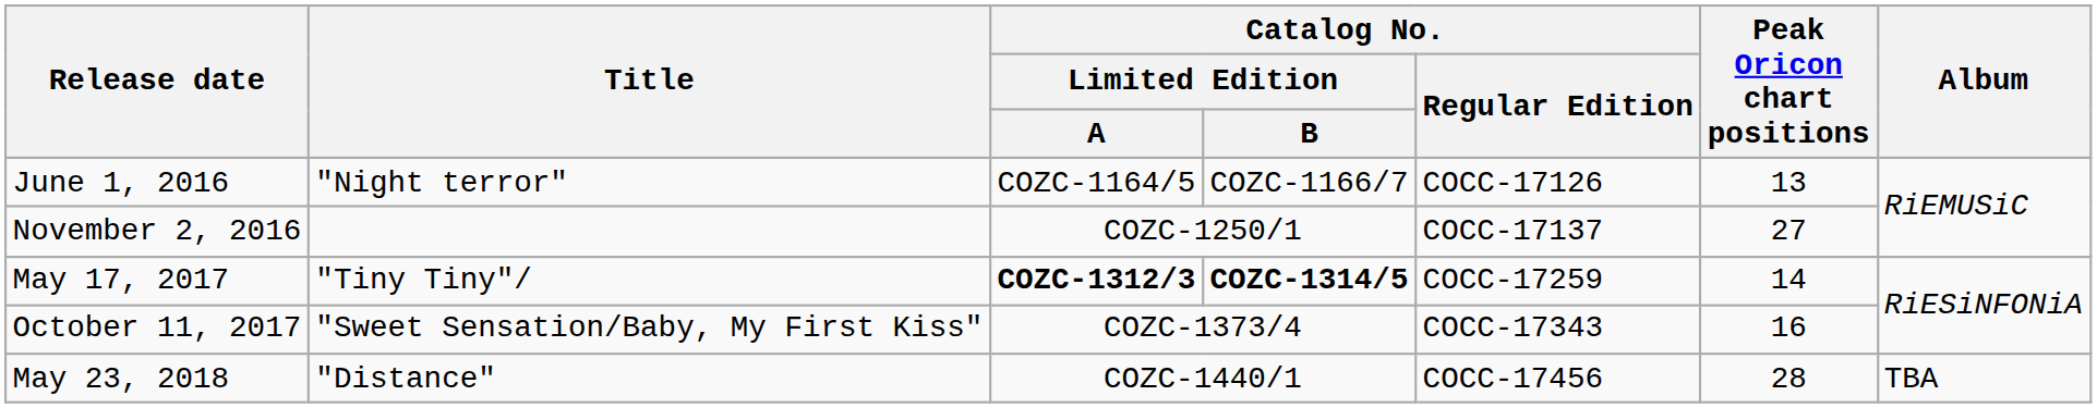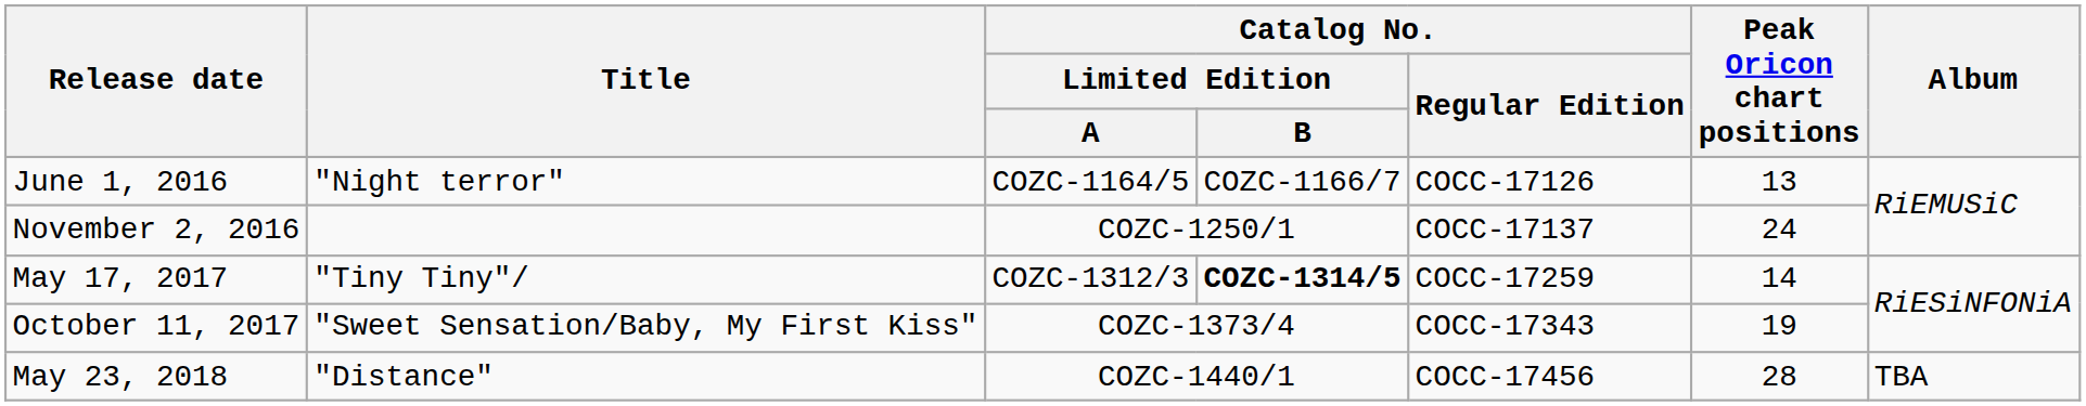 <table class="wikitable">
 <tr>
 <th rowspan="3">Release date</th>
 <th rowspan="3">Title</th>
 <th colspan="3">Catalog No.</th>
 <th rowspan="3">Peak<br><a href='#'>Oricon</a><br> chart<br>positions</th>
 <th rowspan="3">Album</th>
 </tr>
 <tr>
 <th colspan=2>Limited Edition</th>
 <th rowspan=2>Regular Edition</th>
 </tr>
 <tr>
 <th>A</th>
 <th>B</th>
 </tr>
 <tr>
 <td>June 1, 2016</td>
 <td>"Night terror"</td>
 <td>COZC-1164/5</td>
 <td>COZC-1166/7</td>
 <td>COCC-17126</td>
 <td align=center>13</td>
 <td rowspan=2><em>RiEMUSiC</em></td>
 </tr>
 <tr>
 <td>November 2, 2016</td>
 <td></td>
 <td align=center colspan=2>COZC-1250/1</td>
 <td>COCC-17137</td>
-<td align=center>27</td>
+<td align=center>24</td>
 </tr>
 <tr>
 <td>May 17, 2017</td>
 <td>"Tiny Tiny"/</td>
-<td><strong>COZC-1312/3</strong></td>
+<td>COZC-1312/3</td>
 <td><strong>COZC-1314/5</strong></td>
 <td>COCC-17259</td>
 <td align=center>14</td>
 <td rowspan=2><em>RiESiNFONiA</em></td>
 </tr>
 <tr>
 <td>October 11, 2017</td>
 <td>"Sweet Sensation/Baby, My First Kiss"</td>
 <td align=center colspan=2>COZC-1373/4</td>
 <td>COCC-17343</td>
-<td align=center>16</td>
+<td align=center>19</td>
 </tr>
 <tr>
 <td>May 23, 2018</td>
 <td>"Distance"</td>
 <td align=center colspan=2>COZC-1440/1</td>
 <td>COCC-17456</td>
 <td align=center>28</td>
 <td>TBA</td>
 </tr>
 </table>
